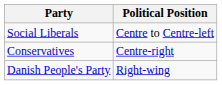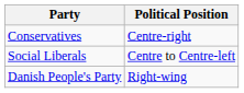 <table class="wikitable mw-collapsible mw-collapsed">
 <tr>
 <th>Party</th>
 <th>Political Position</th>
 </tr>
 <tr>
+<td><a href='#'>Conservatives</a></td>
+<td><a href='#'>Centre-right</a></td>
+</tr>
+<tr>
 <td><a href='#'>Social Liberals</a></td>
 <td><a href='#'>Centre</a> to <a href='#'>Centre-left</a></td>
-</tr>
-<tr>
-<td><a href='#'>Conservatives</a></td>
-<td><a href='#'>Centre-right</a></td>
 </tr>
 <tr>
 <td><a href='#'>Danish People's Party</a></td>
 <td><a href='#'>Right-wing</a></td>
 </tr>
 </table>
